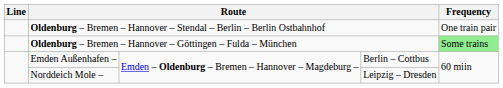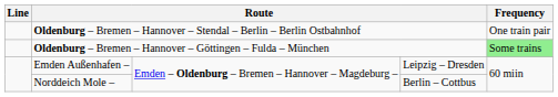 <table class="wikitable">
 <tr class="hintergrundfarbe6">
 <th>Line</th>
 <th colspan="3">Route</th>
 <th>Frequency</th>
 </tr>
 <tr>
 <td align="center"></td>
 <td colspan="3"><strong>Oldenburg</strong> – Bremen – Hannover – Stendal – Berlin – Berlin Ostbahnhof</td>
 <td>One train pair</td>
 </tr>
 <tr>
 <td align="center"></td>
 <td colspan="3"><strong>Oldenburg</strong> – Bremen – Hannover – Göttingen – Fulda – München</td>
 <td style="background: lightgreen;">Some trains</td>
 </tr>
 <tr>
 <td rowspan="2"></td>
 <td>Emden Außenhafen –</td>
 <td rowspan="2"><a href='#'>Emden</a> – <strong>Oldenburg</strong> – Bremen – Hannover – Magdeburg –</td>
-<td>Berlin – Cottbus</td>
+<td>Leipzig – Dresden</td>
 <td rowspan="2">60 miin</td>
 </tr>
 <tr>
 <td>Norddeich Mole –</td>
-<td>Leipzig – Dresden</td>
+<td>Berlin – Cottbus</td>
 </tr>
 </table>
